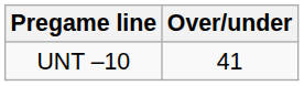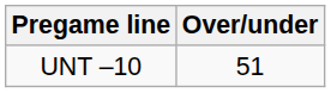 <table class="wikitable">
 <tr align="center">
 <th style=>Pregame line</th>
 <th style=>Over/under</th>
 </tr>
 <tr align="center">
 <td>UNT –10</td>
-<td>41</td>
+<td>51</td>
 </tr>
 </table>
